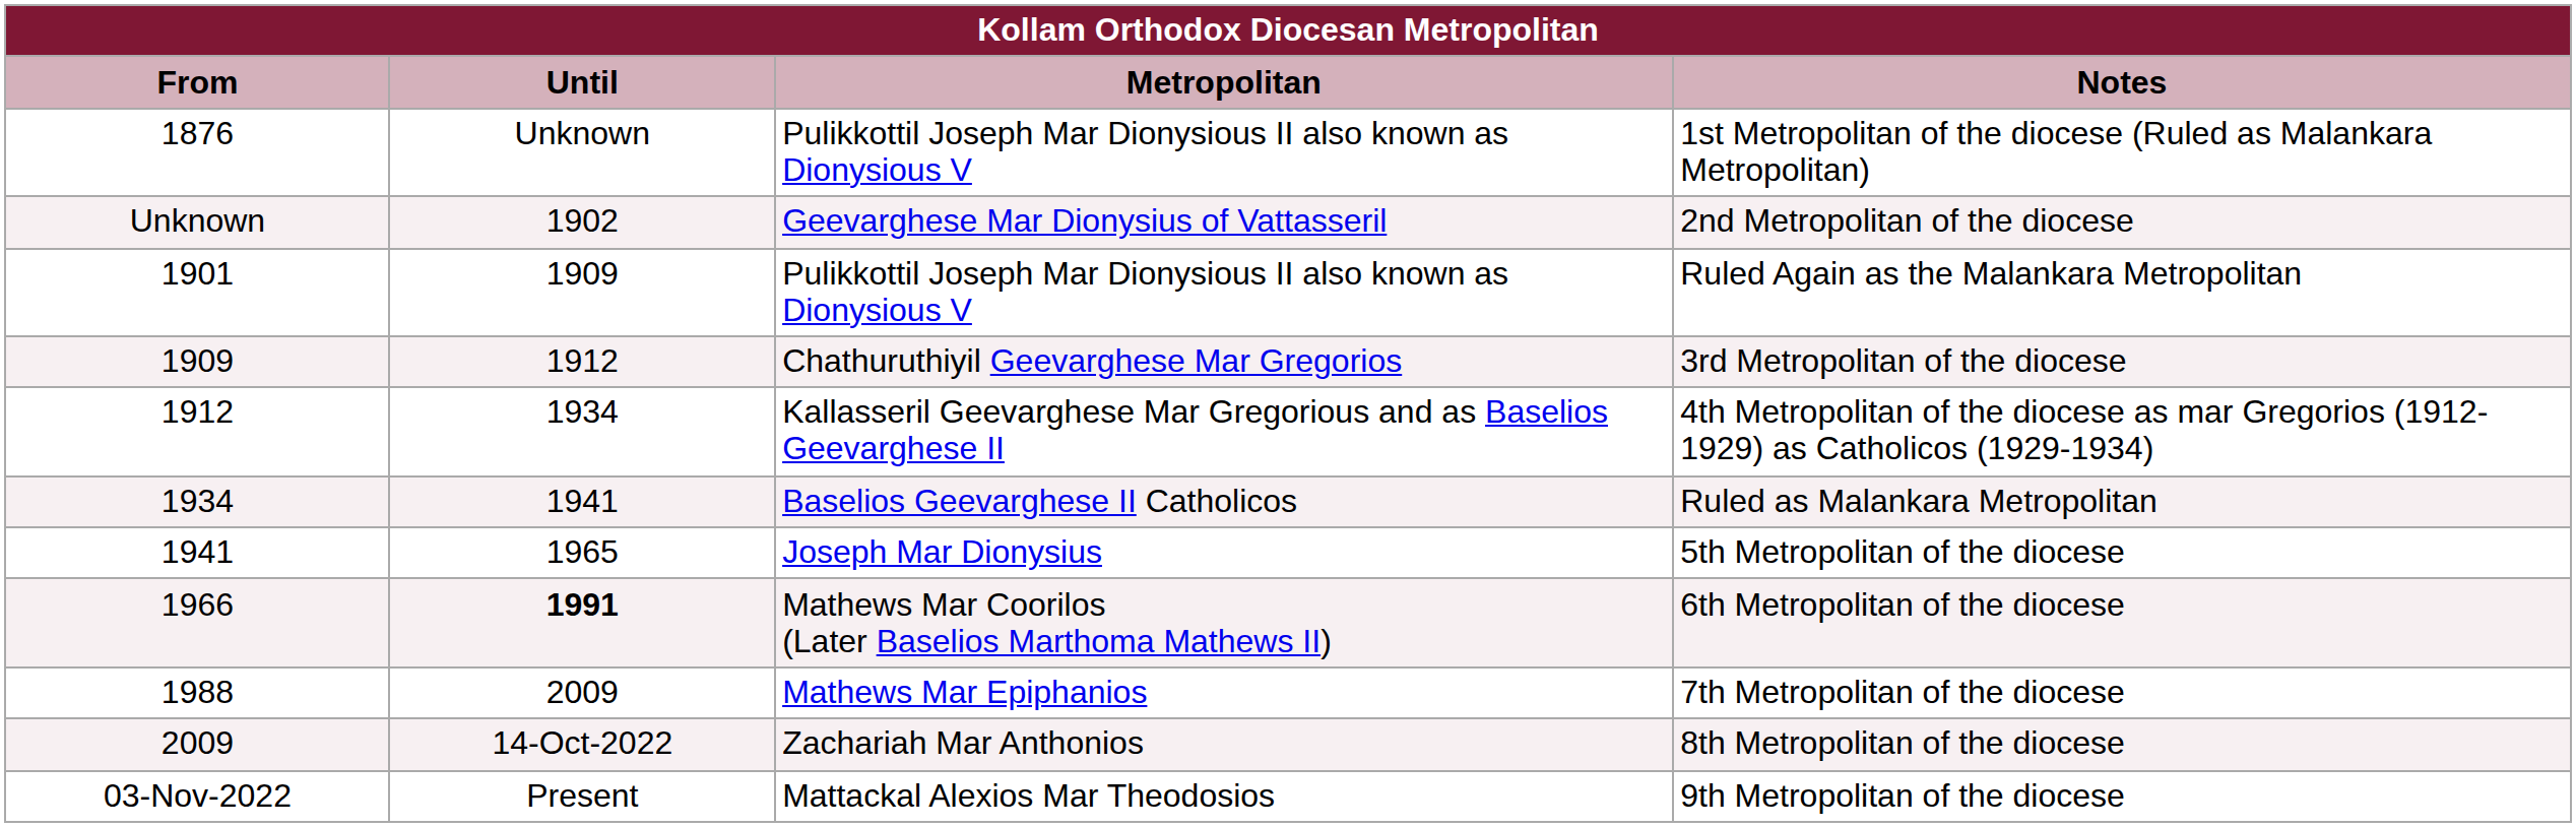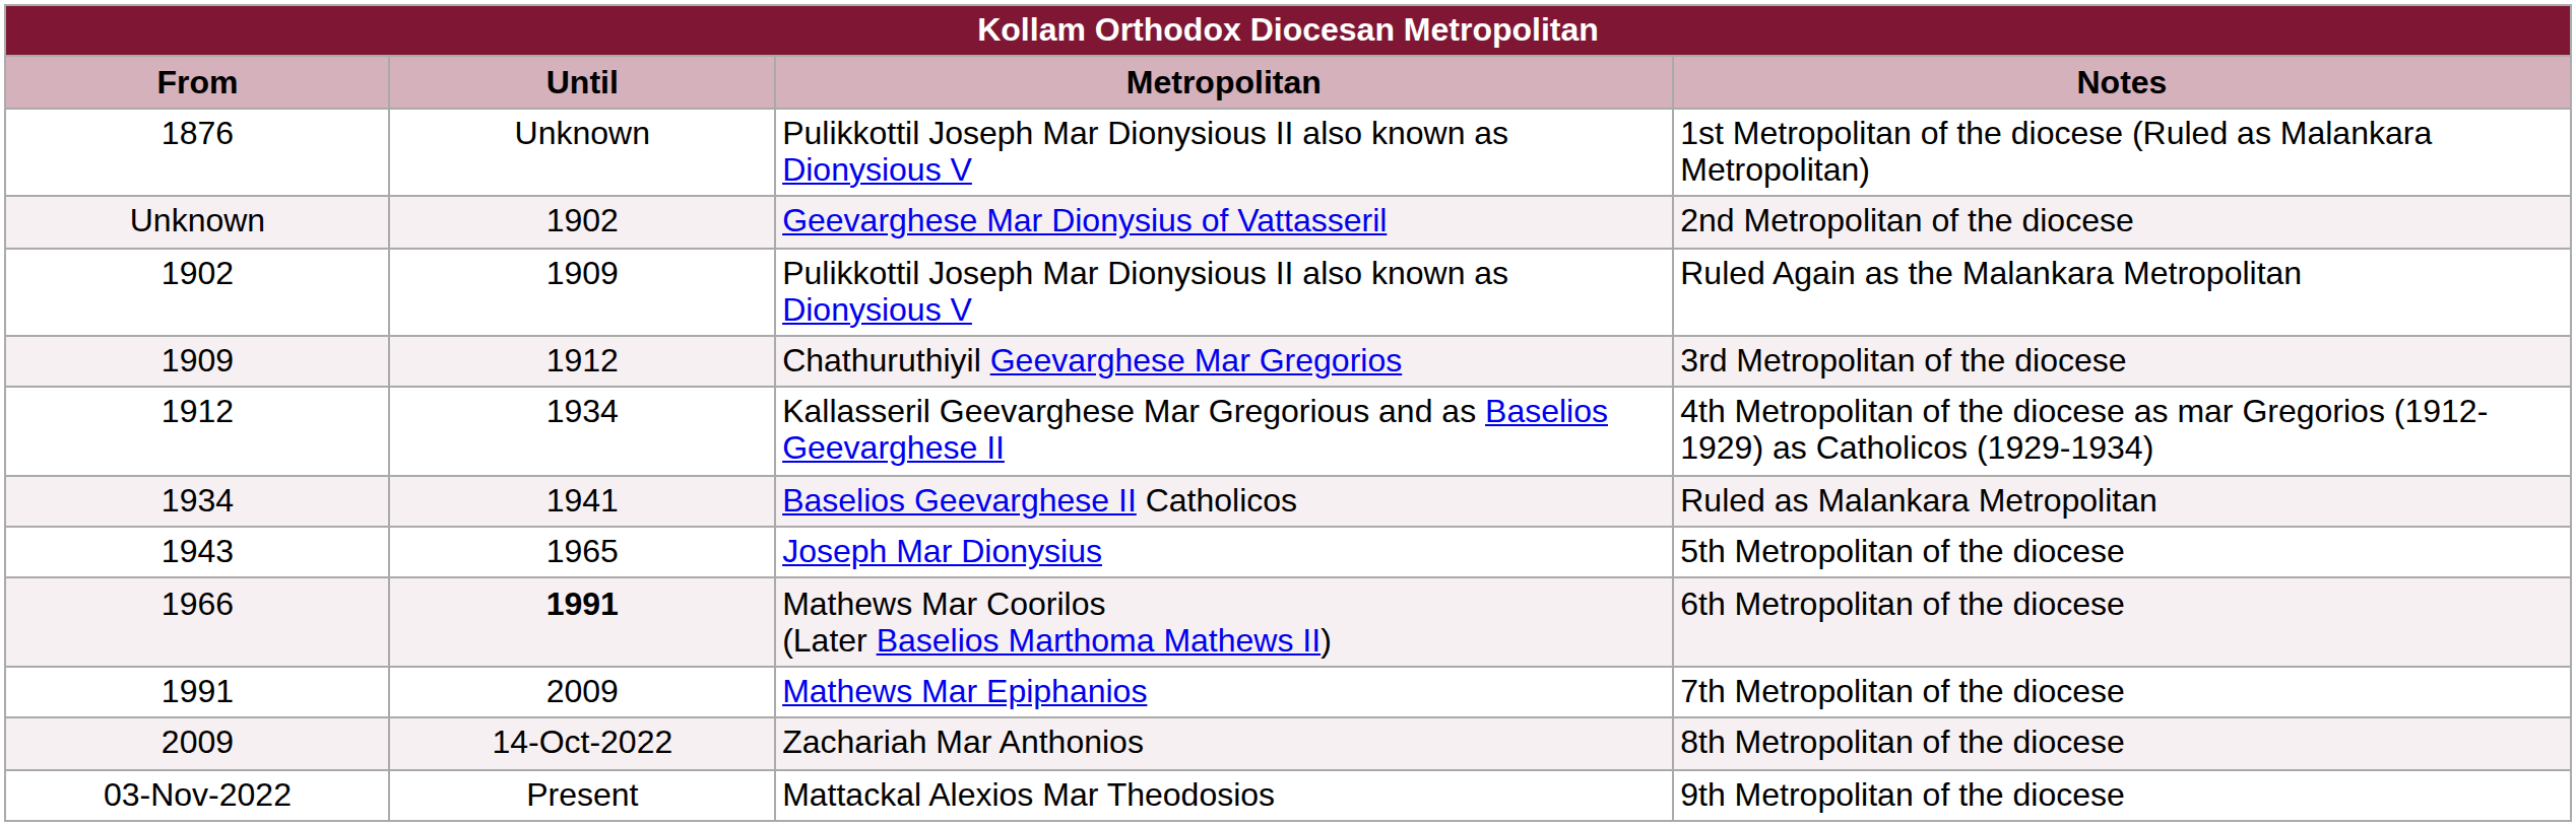 <table class="wikitable" style="width: 100%;">
 <tr>
 <th colspan="4" style="background-color: #7F1734; color: white;">Kollam Orthodox Diocesan Metropolitan</th>
 </tr>
 <tr>
 <th style="background-color: #D4B1BB; width: 15%;">From</th>
 <th style="background-color: #D4B1BB; width: 15%;">Until</th>
 <th style="background-color: #D4B1BB; width: 35%;">Metropolitan</th>
 <th style="background-color: #D4B1BB; width: 35%;">Notes</th>
 </tr>
 <tr valign="top" style="background-color: white;">
 <td style="text-align: center;">1876</td>
 <td style="text-align: center;">Unknown</td>
 <td>Pulikkottil Joseph Mar Dionysious II also known as <a href='#'>Dionysious V </a></td>
 <td>1st Metropolitan of the diocese (Ruled  as Malankara Metropolitan)</td>
 </tr>
 <tr valign="top" style="background-color: #F7F0F2;">
 <td style="text-align: center;">Unknown</td>
 <td style="text-align: center;">1902</td>
 <td><a href='#'>Geevarghese Mar Dionysius of Vattasseril</a></td>
 <td>2nd Metropolitan of the diocese</td>
 </tr>
 <tr valign="top" style="background-color: white;">
-<td style="text-align: center;">1901</td>
+<td style="text-align: center;">1902</td>
 <td style="text-align: center;">1909</td>
 <td>Pulikkottil Joseph Mar Dionysious II also known as <a href='#'>Dionysious V</a></td>
 <td>Ruled Again as the Malankara Metropolitan</td>
 </tr>
 <tr valign="top" style="background-color: #F7F0F2;">
 <td style="text-align: center;">1909</td>
 <td style="text-align: center;">1912</td>
 <td>Chathuruthiyil <a href='#'>Geevarghese Mar Gregorios</a></td>
 <td>3rd Metropolitan of the diocese </td>
 </tr>
 <tr valign="top" style="background-color: white;">
 <td style="text-align: center;">1912</td>
 <td style="text-align: center;">1934</td>
 <td>Kallasseril Geevarghese Mar Gregorious and as <a href='#'>Baselios Geevarghese II</a></td>
 <td>4th Metropolitan of the diocese  as mar Gregorios (1912-1929) as Catholicos (1929-1934)</td>
 </tr>
 <tr valign="top" style="background-color: #F7F0F2;">
 <td style="text-align: center;">1934</td>
 <td style="text-align: center;">1941</td>
 <td><a href='#'>Baselios Geevarghese II</a> Catholicos</td>
 <td>Ruled as Malankara Metropolitan</td>
 </tr>
 <tr valign="top" style="background-color: white;">
-<td style="text-align: center;">1941</td>
+<td style="text-align: center;">1943</td>
 <td style="text-align: center;">1965</td>
 <td><a href='#'>Joseph Mar Dionysius</a></td>
 <td>5th Metropolitan of the diocese </td>
 </tr>
 <tr valign="top" style="background-color: #F7F0F2;">
 <td style="text-align: center;">1966</td>
 <td style="text-align: center;"><strong>1991</strong></td>
 <td>Mathews Mar Coorilos <br>(Later <a href='#'>Baselios Marthoma Mathews II</a>)</td>
 <td>6th Metropolitan of the diocese </td>
 </tr>
 <tr valign="top" style="background-color: white;">
-<td style="text-align: center;">1988</td>
+<td style="text-align: center;">1991</td>
 <td style="text-align: center;">2009</td>
 <td><a href='#'>Mathews Mar Epiphanios</a></td>
 <td>7th Metropolitan of the diocese  </td>
 </tr>
 <tr valign="top" style="background-color: #F7F0F2;">
 <td style="text-align: center;">2009</td>
 <td style="text-align: center;">14-Oct-2022</td>
 <td>Zachariah Mar Anthonios</td>
 <td>8th Metropolitan of the diocese</td>
 </tr>
 <tr valign="top" style="background-color: white;">
 <td style="text-align: center;">03-Nov-2022</td>
 <td style="text-align: center;">Present</td>
 <td>Mattackal Alexios Mar Theodosios</td>
 <td>9th Metropolitan of the diocese</td>
 </tr>
 </table>
